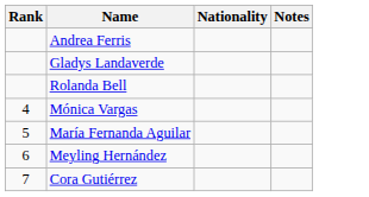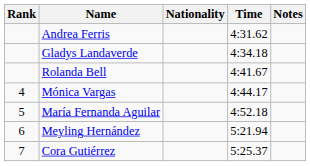 <table class="wikitable sortable" style="text-align:center">
 <tr>
 <th>Rank</th>
 <th>Name</th>
 <th>Nationality</th>
+<th>Time</th>
 <th>Notes</th>
 </tr>
 <tr>
 <td></td>
 <td align=left><a href='#'>Andrea Ferris</a></td>
 <td align=left></td>
+<td>4:31.62</td>
 <td></td>
 </tr>
 <tr>
 <td></td>
 <td align=left><a href='#'>Gladys Landaverde</a></td>
 <td align=left></td>
+<td>4:34.18</td>
 <td></td>
 </tr>
 <tr>
 <td></td>
 <td align=left><a href='#'>Rolanda Bell</a></td>
 <td align=left></td>
+<td>4:41.67</td>
 <td></td>
 </tr>
 <tr>
 <td>4</td>
 <td align=left><a href='#'>Mónica Vargas</a></td>
 <td align=left></td>
+<td>4:44.17</td>
 <td></td>
 </tr>
 <tr>
 <td>5</td>
 <td align=left><a href='#'>María Fernanda Aguilar</a></td>
 <td align=left></td>
+<td>4:52.18</td>
 <td></td>
 </tr>
 <tr>
 <td>6</td>
 <td align=left><a href='#'>Meyling Hernández</a></td>
 <td align=left></td>
+<td>5:21.94</td>
 <td></td>
 </tr>
 <tr>
 <td>7</td>
 <td align=left><a href='#'>Cora Gutiérrez</a></td>
 <td align=left></td>
+<td>5:25.37</td>
 <td></td>
 </tr>
 </table>
